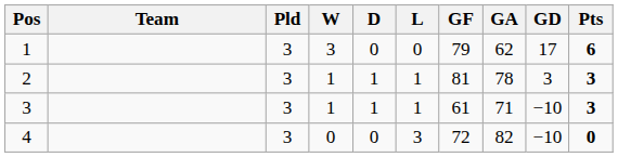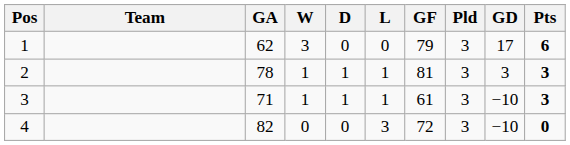 <table class="wikitable" style="text-align: center;">
 <tr>
 <th width="30">Pos</th>
 <th width="180">Team</th>
-<th width="30">Pld</th>
+<th width="30">GA</th>
 <th width="30">W</th>
 <th width="30">D</th>
 <th width="30">L</th>
 <th width="30">GF</th>
-<th width="30">GA</th>
+<th width="30">Pld</th>
 <th width="30">GD</th>
 <th width="30">Pts</th>
 </tr>
 <tr>
 <td>1</td>
 <td align="left"></td>
-<td>3</td>
+<td>62</td>
 <td>3</td>
 <td>0</td>
 <td>0</td>
 <td>79</td>
-<td>62</td>
+<td>3</td>
 <td>17</td>
 <td><strong>6</strong></td>
 </tr>
 <tr>
 <td>2</td>
 <td align="left"></td>
-<td>3</td>
+<td>78</td>
 <td>1</td>
 <td>1</td>
 <td>1</td>
 <td>81</td>
-<td>78</td>
+<td>3</td>
 <td>3</td>
 <td><strong>3</strong></td>
 </tr>
 <tr>
 <td>3</td>
 <td align="left"></td>
-<td>3</td>
+<td>71</td>
 <td>1</td>
 <td>1</td>
 <td>1</td>
 <td>61</td>
-<td>71</td>
+<td>3</td>
 <td>−10</td>
 <td><strong>3</strong></td>
 </tr>
 <tr>
 <td>4</td>
 <td align="left"></td>
-<td>3</td>
+<td>82</td>
 <td>0</td>
 <td>0</td>
 <td>3</td>
 <td>72</td>
-<td>82</td>
+<td>3</td>
 <td>−10</td>
 <td><strong>0</strong></td>
 </tr>
 </table>
